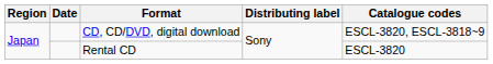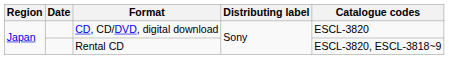 <table class="wikitable">
 <tr>
 <th>Region</th>
 <th>Date</th>
 <th>Format</th>
 <th>Distributing label</th>
 <th>Catalogue codes</th>
 </tr>
 <tr>
 <td rowspan=2><a href='#'>Japan</a></td>
 <td></td>
 <td><a href='#'>CD</a>, CD/<a href='#'>DVD</a>, digital download</td>
 <td rowspan=2>Sony</td>
-<td>ESCL-3820, ESCL-3818~9</td>
+<td>ESCL-3820</td>
 </tr>
 <tr>
 <td></td>
 <td>Rental CD</td>
-<td>ESCL-3820</td>
+<td>ESCL-3820, ESCL-3818~9</td>
 </tr>
 </table>
